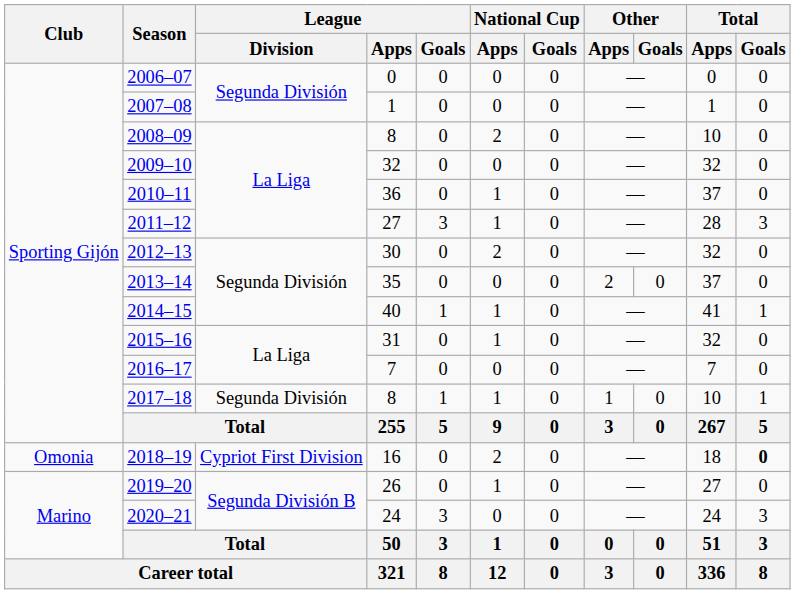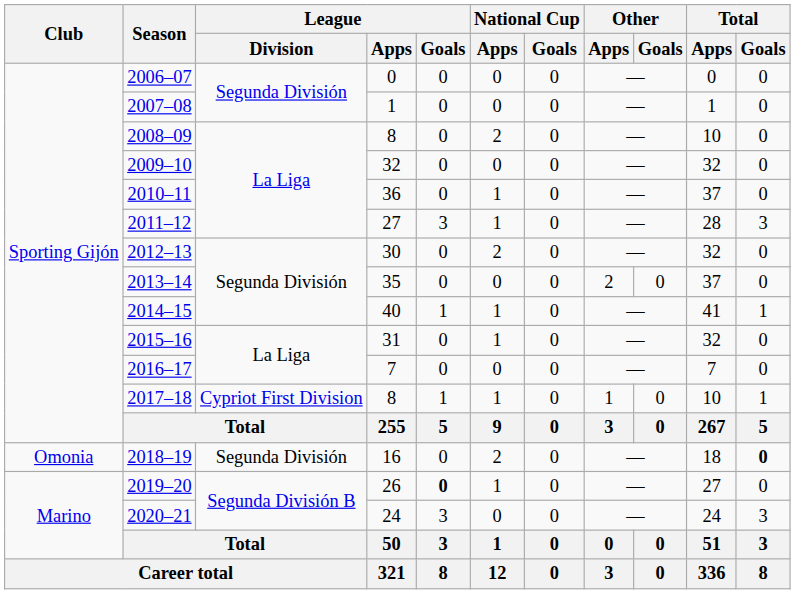 <table class="wikitable" style="text-align:center">
 <tr>
 <th rowspan="2">Club</th>
 <th rowspan="2">Season</th>
 <th colspan="3">League</th>
 <th colspan="2">National Cup</th>
 <th colspan="2">Other</th>
 <th colspan="2">Total</th>
 </tr>
 <tr>
 <th>Division</th>
 <th>Apps</th>
 <th>Goals</th>
 <th>Apps</th>
 <th>Goals</th>
 <th>Apps</th>
 <th>Goals</th>
 <th>Apps</th>
 <th>Goals</th>
 </tr>
 <tr>
 <td rowspan="13"><a href='#'>Sporting Gijón</a></td>
 <td><a href='#'>2006–07</a></td>
 <td rowspan="2"><a href='#'>Segunda División</a></td>
 <td>0</td>
 <td>0</td>
 <td>0</td>
 <td>0</td>
 <td colspan="2">—</td>
 <td>0</td>
 <td>0</td>
 </tr>
 <tr>
 <td><a href='#'>2007–08</a></td>
 <td>1</td>
 <td>0</td>
 <td>0</td>
 <td>0</td>
 <td colspan="2">—</td>
 <td>1</td>
 <td>0</td>
 </tr>
 <tr>
 <td><a href='#'>2008–09</a></td>
 <td rowspan="4"><a href='#'>La Liga</a></td>
 <td>8</td>
 <td>0</td>
 <td>2</td>
 <td>0</td>
 <td colspan="2">—</td>
 <td>10</td>
 <td>0</td>
 </tr>
 <tr>
 <td><a href='#'>2009–10</a></td>
 <td>32</td>
 <td>0</td>
 <td>0</td>
 <td>0</td>
 <td colspan="2">—</td>
 <td>32</td>
 <td>0</td>
 </tr>
 <tr>
 <td><a href='#'>2010–11</a></td>
 <td>36</td>
 <td>0</td>
 <td>1</td>
 <td>0</td>
 <td colspan="2">—</td>
 <td>37</td>
 <td>0</td>
 </tr>
 <tr>
 <td><a href='#'>2011–12</a></td>
 <td>27</td>
 <td>3</td>
 <td>1</td>
 <td>0</td>
 <td colspan="2">—</td>
 <td>28</td>
 <td>3</td>
 </tr>
 <tr>
 <td><a href='#'>2012–13</a></td>
 <td rowspan="3">Segunda División</td>
 <td>30</td>
 <td>0</td>
 <td>2</td>
 <td>0</td>
 <td colspan="2">—</td>
 <td>32</td>
 <td>0</td>
 </tr>
 <tr>
 <td><a href='#'>2013–14</a></td>
 <td>35</td>
 <td>0</td>
 <td>0</td>
 <td>0</td>
 <td>2</td>
 <td>0</td>
 <td>37</td>
 <td>0</td>
 </tr>
 <tr>
 <td><a href='#'>2014–15</a></td>
 <td>40</td>
 <td>1</td>
 <td>1</td>
 <td>0</td>
 <td colspan="2">—</td>
 <td>41</td>
 <td>1</td>
 </tr>
 <tr>
 <td><a href='#'>2015–16</a></td>
 <td rowspan="2">La Liga</td>
 <td>31</td>
 <td>0</td>
 <td>1</td>
 <td>0</td>
 <td colspan="2">—</td>
 <td>32</td>
 <td>0</td>
 </tr>
 <tr>
 <td><a href='#'>2016–17</a></td>
 <td>7</td>
 <td>0</td>
 <td>0</td>
 <td>0</td>
 <td colspan="2">—</td>
 <td>7</td>
 <td>0</td>
 </tr>
 <tr>
 <td><a href='#'>2017–18</a></td>
-<td>Segunda División</td>
+<td><a href='#'>Cypriot First Division</a></td>
 <td>8</td>
 <td>1</td>
 <td>1</td>
 <td>0</td>
 <td>1</td>
 <td>0</td>
 <td>10</td>
 <td>1</td>
 </tr>
 <tr>
 <th colspan="2">Total</th>
 <th>255</th>
 <th>5</th>
 <th>9</th>
 <th>0</th>
 <th>3</th>
 <th>0</th>
 <th>267</th>
 <th>5</th>
 </tr>
 <tr>
 <td><a href='#'>Omonia</a></td>
 <td><a href='#'>2018–19</a></td>
-<td><a href='#'>Cypriot First Division</a></td>
+<td>Segunda División</td>
 <td>16</td>
 <td>0</td>
 <td>2</td>
 <td>0</td>
 <td colspan="2">—</td>
 <td>18</td>
 <td><strong>0</strong></td>
 </tr>
 <tr>
 <td rowspan="3"><a href='#'>Marino</a></td>
 <td><a href='#'>2019–20</a></td>
 <td rowspan="2"><a href='#'>Segunda División B</a></td>
 <td>26</td>
-<td>0</td>
+<td><strong>0</strong></td>
 <td>1</td>
 <td>0</td>
 <td colspan="2">—</td>
 <td>27</td>
 <td>0</td>
 </tr>
 <tr>
 <td><a href='#'>2020–21</a></td>
 <td>24</td>
 <td>3</td>
 <td>0</td>
 <td>0</td>
 <td colspan="2">—</td>
 <td>24</td>
 <td>3</td>
 </tr>
 <tr>
 <th colspan="2">Total</th>
 <th>50</th>
 <th>3</th>
 <th>1</th>
 <th>0</th>
 <th>0</th>
 <th>0</th>
 <th>51</th>
 <th>3</th>
 </tr>
 <tr>
 <th colspan="3">Career total</th>
 <th>321</th>
 <th>8</th>
 <th>12</th>
 <th>0</th>
 <th>3</th>
 <th>0</th>
 <th>336</th>
 <th>8</th>
 </tr>
 </table>
